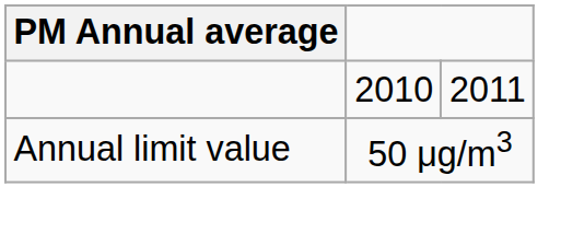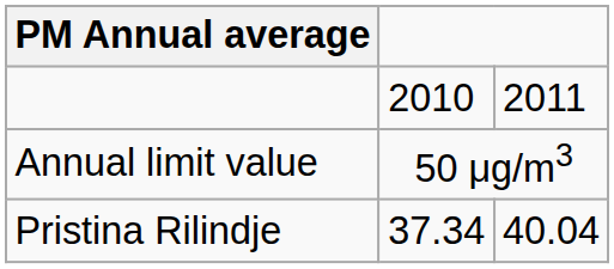 <table class="wikitable">
 <tr>
 <th>PM Annual average</th>
 </tr>
 <tr>
 <td></td>
 <td>2010</td>
 <td>2011</td>
 </tr>
 <tr>
 <td>Annual limit value</td>
 <td colspan="2" style="text-align: center;">50 μg/m<sup>3</sup></td>
 </tr>
+<tr>
+<td>Pristina Rilindje</td>
+<td>37.34</td>
+<td>40.04</td>
+</tr>
 </table>
